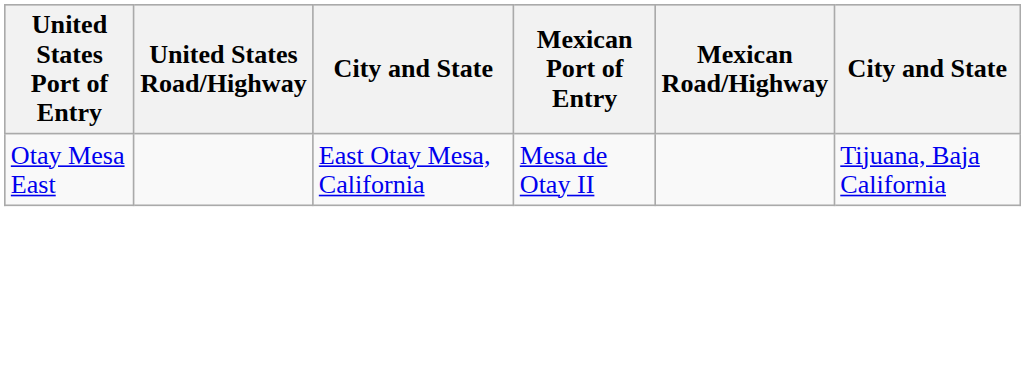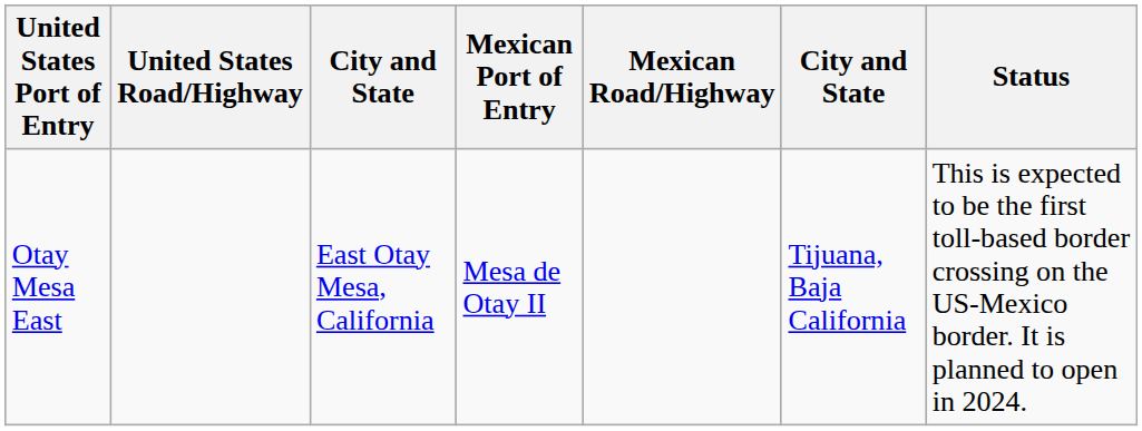 <table class="wikitable" style="width:100%;">
 <tr>
 <th>United States<br>Port of Entry</th>
 <th>United States<br>Road/Highway</th>
 <th>City and State</th>
 <th>Mexican<br>Port of Entry</th>
 <th>Mexican<br>Road/Highway</th>
 <th>City and State</th>
+<th>Status</th>
 </tr>
 <tr>
 <td><a href='#'>Otay Mesa East</a></td>
 <td></td>
 <td><a href='#'>East Otay Mesa, California</a></td>
 <td><a href='#'>Mesa de Otay II</a></td>
 <td></td>
 <td><a href='#'>Tijuana, Baja California</a></td>
+<td>This is expected to be the first toll-based border crossing on the US-Mexico border. It is planned to open in 2024.</td>
 </tr>
 </table>
